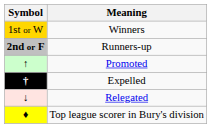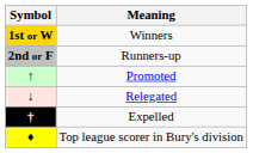 <table class="wikitable" style="text-align:center">
 <tr>
 <th scope=col>Symbol</th>
 <th scope=col>Meaning</th>
 </tr>
 <tr>
-<td style=background:gold>1st <small>or</small> W</td>
+<td style=background:gold><strong>1st <small>or</small> W</strong></td>
 <td>Winners</td>
 </tr>
 <tr>
 <td style=background:silver><strong>2nd <small>or</small> F</strong></td>
 <td>Runners-up</td>
 </tr>
 <tr>
 <td style=background:#cfc>↑</td>
 <td><a href='#'>Promoted</a></td>
 </tr>
 <tr>
+<td style=background:MistyRose>↓</td>
+<td><a href='#'>Relegated</a></td>
+</tr>
+<tr>
 <td style="background:black; color:white; font-weight:bold";>†</td>
 <td>Expelled</td>
-</tr>
-<tr>
-<td style=background:MistyRose>↓</td>
-<td><a href='#'>Relegated</a></td>
 </tr>
 <tr>
 <td style=background:yellow>♦</td>
 <td>Top league scorer in Bury's division</td>
 </tr>
 </table>
